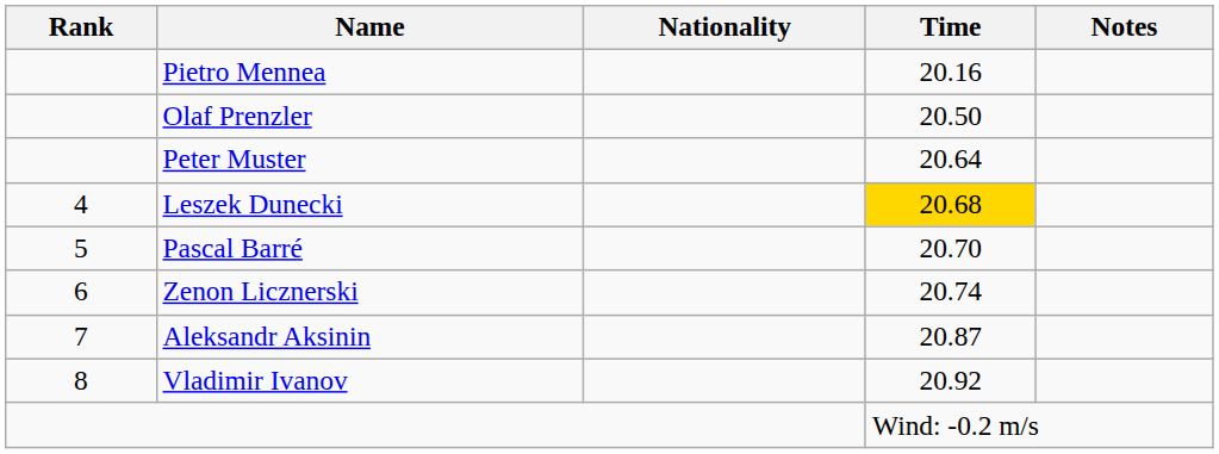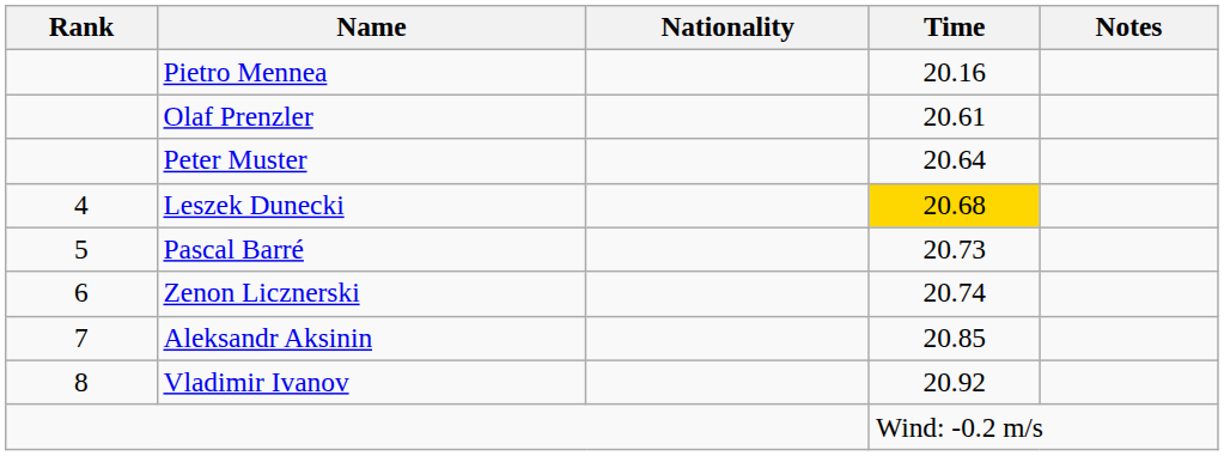 <table class="wikitable sortable" style="text-align:center;width: 55%">
 <tr>
 <th>Rank</th>
 <th>Name</th>
 <th>Nationality</th>
 <th>Time</th>
 <th>Notes</th>
 </tr>
 <tr>
 <td></td>
 <td align=left><a href='#'>Pietro Mennea</a></td>
 <td align=left></td>
 <td>20.16</td>
 <td></td>
 </tr>
 <tr>
 <td></td>
 <td align=left><a href='#'>Olaf Prenzler</a></td>
 <td align=left></td>
-<td>20.50</td>
+<td>20.61</td>
 <td></td>
 </tr>
 <tr>
 <td></td>
 <td align=left><a href='#'>Peter Muster</a></td>
 <td align=left></td>
 <td>20.64</td>
 <td></td>
 </tr>
 <tr>
 <td>4</td>
 <td align=left><a href='#'>Leszek Dunecki</a></td>
 <td align=left></td>
 <td style="background: gold;">20.68</td>
 <td></td>
 </tr>
 <tr>
 <td>5</td>
 <td align=left><a href='#'>Pascal Barré</a></td>
 <td align=left></td>
-<td>20.70</td>
+<td>20.73</td>
 <td></td>
 </tr>
 <tr>
 <td>6</td>
 <td align=left><a href='#'>Zenon Licznerski</a></td>
 <td align=left></td>
 <td>20.74</td>
 <td></td>
 </tr>
 <tr>
 <td>7</td>
 <td align=left><a href='#'>Aleksandr Aksinin</a></td>
 <td align=left></td>
-<td>20.87</td>
+<td>20.85</td>
 <td></td>
 </tr>
 <tr>
 <td>8</td>
 <td align=left><a href='#'>Vladimir Ivanov</a></td>
 <td align=left></td>
 <td>20.92</td>
 <td></td>
 </tr>
 <tr class="sortbottom">
 <td colspan="3"></td>
 <td colspan="2" style="text-align:left;">Wind: -0.2 m/s</td>
 </tr>
 </table>
